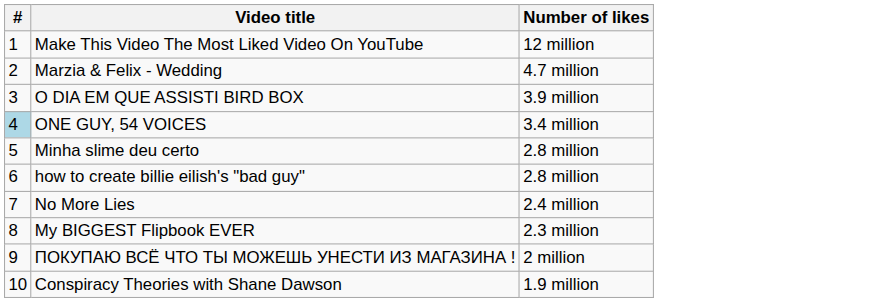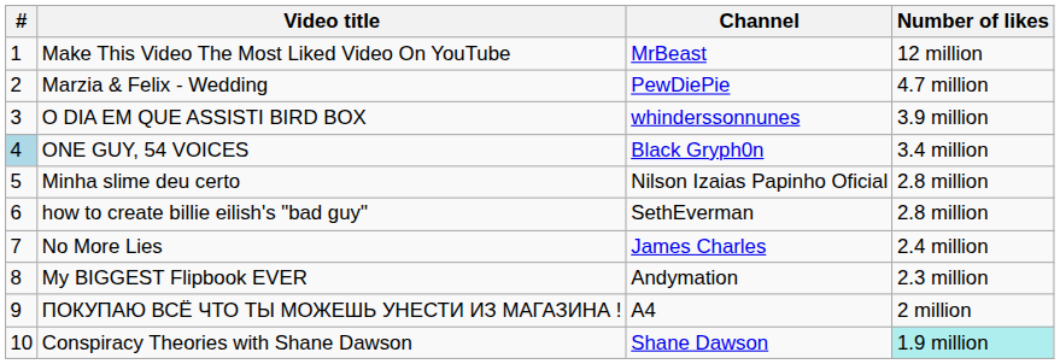 <table class="wikitable">
 <tr>
 <th>#</th>
 <th>Video title</th>
+<th>Channel</th>
 <th>Number of likes</th>
 </tr>
 <tr>
 <td>1</td>
 <td>Make This Video The Most Liked Video On YouTube</td>
+<td><a href='#'>MrBeast</a></td>
 <td>12 million</td>
 </tr>
 <tr>
 <td>2</td>
 <td>Marzia & Felix - Wedding</td>
+<td><a href='#'>PewDiePie</a></td>
 <td>4.7 million</td>
 </tr>
 <tr>
 <td>3</td>
 <td>O DIA EM QUE ASSISTI BIRD BOX</td>
+<td><a href='#'>whinderssonnunes</a></td>
 <td>3.9 million</td>
 </tr>
 <tr>
 <td style="background: lightblue;">4</td>
 <td>ONE GUY, 54 VOICES</td>
+<td><a href='#'>Black Gryph0n</a></td>
 <td>3.4 million</td>
 </tr>
 <tr>
 <td>5</td>
 <td>Minha slime deu certo</td>
+<td>Nilson Izaias Papinho Oficial</td>
 <td>2.8 million</td>
 </tr>
 <tr>
 <td>6</td>
 <td>how to create billie eilish's "bad guy"</td>
+<td>SethEverman</td>
 <td>2.8 million</td>
 </tr>
 <tr>
 <td>7</td>
 <td>No More Lies</td>
+<td><a href='#'>James Charles</a></td>
 <td>2.4 million</td>
 </tr>
 <tr>
 <td>8</td>
 <td>My BIGGEST Flipbook EVER</td>
+<td>Andymation</td>
 <td>2.3 million</td>
 </tr>
 <tr>
 <td>9</td>
 <td>ПОКУПАЮ ВСЁ ЧТО ТЫ МОЖЕШЬ УНЕСТИ ИЗ МАГАЗИНА !</td>
+<td>A4</td>
 <td>2 million</td>
 </tr>
 <tr>
 <td>10</td>
 <td>Conspiracy Theories with Shane Dawson</td>
-<td>1.9 million</td>
+<td><a href='#'>Shane Dawson</a></td>
+<td style="background: paleturquoise;">1.9 million</td>
 </tr>
 </table>
